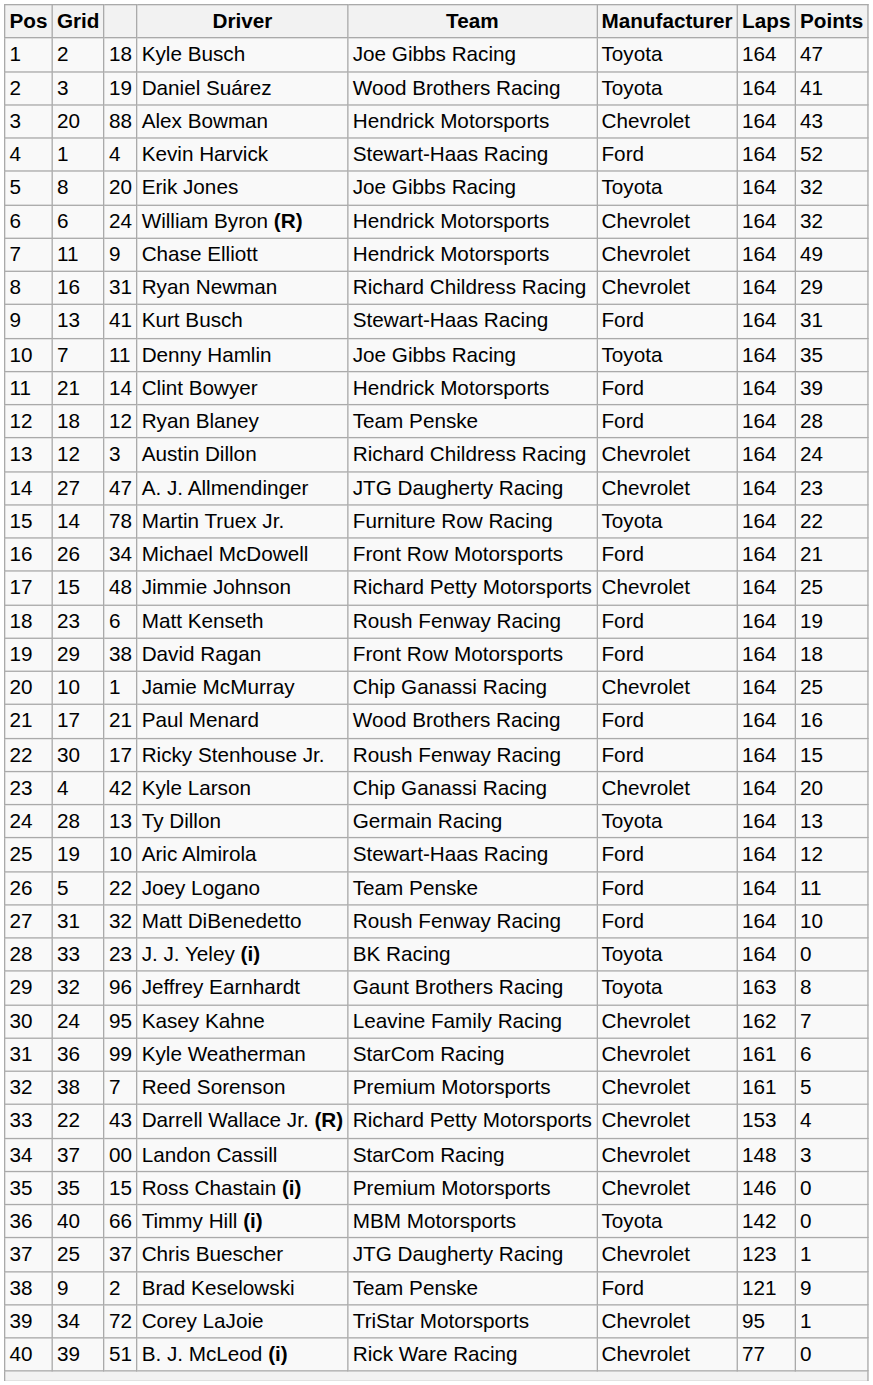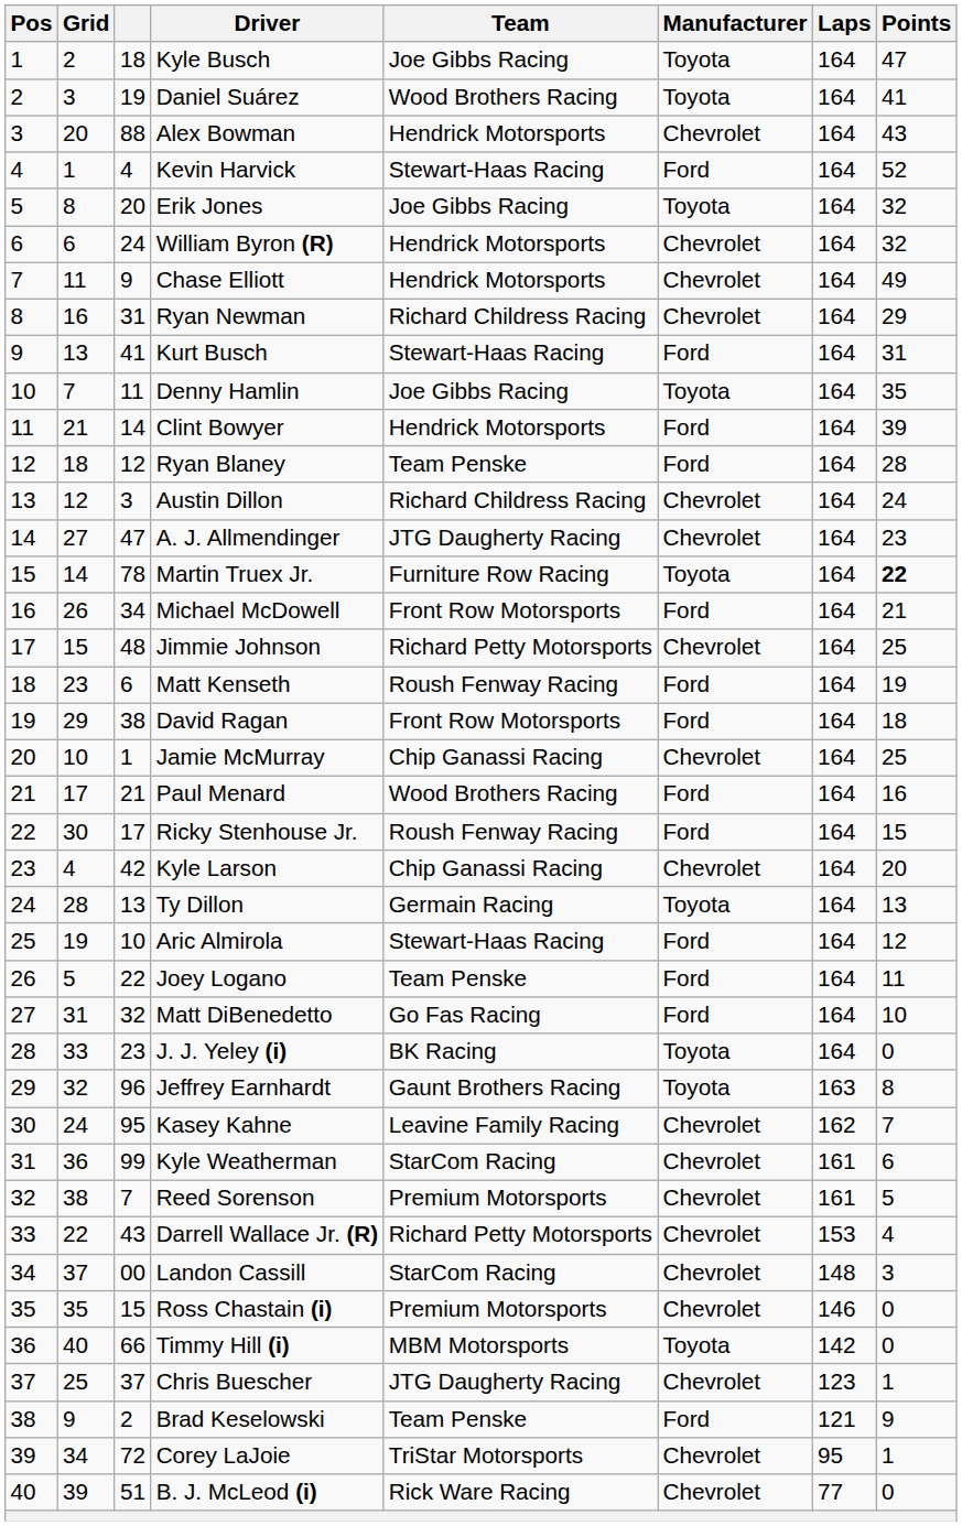 <table class="wikitable" style="font-size:98%">
 <tr>
 <th>Pos</th>
 <th>Grid</th>
 <th></th>
 <th>Driver</th>
 <th>Team</th>
 <th>Manufacturer</th>
 <th>Laps</th>
 <th>Points</th>
 </tr>
 <tr>
 <td>1</td>
 <td>2</td>
 <td>18</td>
 <td>Kyle Busch</td>
 <td>Joe Gibbs Racing</td>
 <td>Toyota</td>
 <td>164</td>
 <td>47</td>
 </tr>
 <tr>
 <td>2</td>
 <td>3</td>
 <td>19</td>
 <td>Daniel Suárez</td>
 <td>Wood Brothers Racing</td>
 <td>Toyota</td>
 <td>164</td>
 <td>41</td>
 </tr>
 <tr>
 <td>3</td>
 <td>20</td>
 <td>88</td>
 <td>Alex Bowman</td>
 <td>Hendrick Motorsports</td>
 <td>Chevrolet</td>
 <td>164</td>
 <td>43</td>
 </tr>
 <tr>
 <td>4</td>
 <td>1</td>
 <td>4</td>
 <td>Kevin Harvick</td>
 <td>Stewart-Haas Racing</td>
 <td>Ford</td>
 <td>164</td>
 <td>52</td>
 </tr>
 <tr>
 <td>5</td>
 <td>8</td>
 <td>20</td>
 <td>Erik Jones</td>
 <td>Joe Gibbs Racing</td>
 <td>Toyota</td>
 <td>164</td>
 <td>32</td>
 </tr>
 <tr>
 <td>6</td>
 <td>6</td>
 <td>24</td>
 <td>William Byron <strong>(R)</strong></td>
 <td>Hendrick Motorsports</td>
 <td>Chevrolet</td>
 <td>164</td>
 <td>32</td>
 </tr>
 <tr>
 <td>7</td>
 <td>11</td>
 <td>9</td>
 <td>Chase Elliott</td>
 <td>Hendrick Motorsports</td>
 <td>Chevrolet</td>
 <td>164</td>
 <td>49</td>
 </tr>
 <tr>
 <td>8</td>
 <td>16</td>
 <td>31</td>
 <td>Ryan Newman</td>
 <td>Richard Childress Racing</td>
 <td>Chevrolet</td>
 <td>164</td>
 <td>29</td>
 </tr>
 <tr>
 <td>9</td>
 <td>13</td>
 <td>41</td>
 <td>Kurt Busch</td>
 <td>Stewart-Haas Racing</td>
 <td>Ford</td>
 <td>164</td>
 <td>31</td>
 </tr>
 <tr>
 <td>10</td>
 <td>7</td>
 <td>11</td>
 <td>Denny Hamlin</td>
 <td>Joe Gibbs Racing</td>
 <td>Toyota</td>
 <td>164</td>
 <td>35</td>
 </tr>
 <tr>
 <td>11</td>
 <td>21</td>
 <td>14</td>
 <td>Clint Bowyer</td>
 <td>Hendrick Motorsports</td>
 <td>Ford</td>
 <td>164</td>
 <td>39</td>
 </tr>
 <tr>
 <td>12</td>
 <td>18</td>
 <td>12</td>
 <td>Ryan Blaney</td>
 <td>Team Penske</td>
 <td>Ford</td>
 <td>164</td>
 <td>28</td>
 </tr>
 <tr>
 <td>13</td>
 <td>12</td>
 <td>3</td>
 <td>Austin Dillon</td>
 <td>Richard Childress Racing</td>
 <td>Chevrolet</td>
 <td>164</td>
 <td>24</td>
 </tr>
 <tr>
 <td>14</td>
 <td>27</td>
 <td>47</td>
 <td>A. J. Allmendinger</td>
 <td>JTG Daugherty Racing</td>
 <td>Chevrolet</td>
 <td>164</td>
 <td>23</td>
 </tr>
 <tr>
 <td>15</td>
 <td>14</td>
 <td>78</td>
 <td>Martin Truex Jr.</td>
 <td>Furniture Row Racing</td>
 <td>Toyota</td>
 <td>164</td>
-<td>22</td>
+<td><strong>22</strong></td>
 </tr>
 <tr>
 <td>16</td>
 <td>26</td>
 <td>34</td>
 <td>Michael McDowell</td>
 <td>Front Row Motorsports</td>
 <td>Ford</td>
 <td>164</td>
 <td>21</td>
 </tr>
 <tr>
 <td>17</td>
 <td>15</td>
 <td>48</td>
 <td>Jimmie Johnson</td>
 <td>Richard Petty Motorsports</td>
 <td>Chevrolet</td>
 <td>164</td>
 <td>25</td>
 </tr>
 <tr>
 <td>18</td>
 <td>23</td>
 <td>6</td>
 <td>Matt Kenseth</td>
 <td>Roush Fenway Racing</td>
 <td>Ford</td>
 <td>164</td>
 <td>19</td>
 </tr>
 <tr>
 <td>19</td>
 <td>29</td>
 <td>38</td>
 <td>David Ragan</td>
 <td>Front Row Motorsports</td>
 <td>Ford</td>
 <td>164</td>
 <td>18</td>
 </tr>
 <tr>
 <td>20</td>
 <td>10</td>
 <td>1</td>
 <td>Jamie McMurray</td>
 <td>Chip Ganassi Racing</td>
 <td>Chevrolet</td>
 <td>164</td>
 <td>25</td>
 </tr>
 <tr>
 <td>21</td>
 <td>17</td>
 <td>21</td>
 <td>Paul Menard</td>
 <td>Wood Brothers Racing</td>
 <td>Ford</td>
 <td>164</td>
 <td>16</td>
 </tr>
 <tr>
 <td>22</td>
 <td>30</td>
 <td>17</td>
 <td>Ricky Stenhouse Jr.</td>
 <td>Roush Fenway Racing</td>
 <td>Ford</td>
 <td>164</td>
 <td>15</td>
 </tr>
 <tr>
 <td>23</td>
 <td>4</td>
 <td>42</td>
 <td>Kyle Larson</td>
 <td>Chip Ganassi Racing</td>
 <td>Chevrolet</td>
 <td>164</td>
 <td>20</td>
 </tr>
 <tr>
 <td>24</td>
 <td>28</td>
 <td>13</td>
 <td>Ty Dillon</td>
 <td>Germain Racing</td>
 <td>Toyota</td>
 <td>164</td>
 <td>13</td>
 </tr>
 <tr>
 <td>25</td>
 <td>19</td>
 <td>10</td>
 <td>Aric Almirola</td>
 <td>Stewart-Haas Racing</td>
 <td>Ford</td>
 <td>164</td>
 <td>12</td>
 </tr>
 <tr>
 <td>26</td>
 <td>5</td>
 <td>22</td>
 <td>Joey Logano</td>
 <td>Team Penske</td>
 <td>Ford</td>
 <td>164</td>
 <td>11</td>
 </tr>
 <tr>
 <td>27</td>
 <td>31</td>
 <td>32</td>
 <td>Matt DiBenedetto</td>
-<td>Roush Fenway Racing</td>
+<td>Go Fas Racing</td>
 <td>Ford</td>
 <td>164</td>
 <td>10</td>
 </tr>
 <tr>
 <td>28</td>
 <td>33</td>
 <td>23</td>
 <td>J. J. Yeley <strong>(i)</strong></td>
 <td>BK Racing</td>
 <td>Toyota</td>
 <td>164</td>
 <td>0</td>
 </tr>
 <tr>
 <td>29</td>
 <td>32</td>
 <td>96</td>
 <td>Jeffrey Earnhardt</td>
 <td>Gaunt Brothers Racing</td>
 <td>Toyota</td>
 <td>163</td>
 <td>8</td>
 </tr>
 <tr>
 <td>30</td>
 <td>24</td>
 <td>95</td>
 <td>Kasey Kahne</td>
 <td>Leavine Family Racing</td>
 <td>Chevrolet</td>
 <td>162</td>
 <td>7</td>
 </tr>
 <tr>
 <td>31</td>
 <td>36</td>
 <td>99</td>
 <td>Kyle Weatherman</td>
 <td>StarCom Racing</td>
 <td>Chevrolet</td>
 <td>161</td>
 <td>6</td>
 </tr>
 <tr>
 <td>32</td>
 <td>38</td>
 <td>7</td>
 <td>Reed Sorenson</td>
 <td>Premium Motorsports</td>
 <td>Chevrolet</td>
 <td>161</td>
 <td>5</td>
 </tr>
 <tr>
 <td>33</td>
 <td>22</td>
 <td>43</td>
 <td>Darrell Wallace Jr. <strong>(R)</strong></td>
 <td>Richard Petty Motorsports</td>
 <td>Chevrolet</td>
 <td>153</td>
 <td>4</td>
 </tr>
 <tr>
 <td>34</td>
 <td>37</td>
 <td>00</td>
 <td>Landon Cassill</td>
 <td>StarCom Racing</td>
 <td>Chevrolet</td>
 <td>148</td>
 <td>3</td>
 </tr>
 <tr>
 <td>35</td>
 <td>35</td>
 <td>15</td>
 <td>Ross Chastain <strong>(i)</strong></td>
 <td>Premium Motorsports</td>
 <td>Chevrolet</td>
 <td>146</td>
 <td>0</td>
 </tr>
 <tr>
 <td>36</td>
 <td>40</td>
 <td>66</td>
 <td>Timmy Hill <strong>(i)</strong></td>
 <td>MBM Motorsports</td>
 <td>Toyota</td>
 <td>142</td>
 <td>0</td>
 </tr>
 <tr>
 <td>37</td>
 <td>25</td>
 <td>37</td>
 <td>Chris Buescher</td>
 <td>JTG Daugherty Racing</td>
 <td>Chevrolet</td>
 <td>123</td>
 <td>1</td>
 </tr>
 <tr>
 <td>38</td>
 <td>9</td>
 <td>2</td>
 <td>Brad Keselowski</td>
 <td>Team Penske</td>
 <td>Ford</td>
 <td>121</td>
 <td>9</td>
 </tr>
 <tr>
 <td>39</td>
 <td>34</td>
 <td>72</td>
 <td>Corey LaJoie</td>
 <td>TriStar Motorsports</td>
 <td>Chevrolet</td>
 <td>95</td>
 <td>1</td>
 </tr>
 <tr>
 <td>40</td>
 <td>39</td>
 <td>51</td>
 <td>B. J. McLeod <strong>(i)</strong></td>
 <td>Rick Ware Racing</td>
 <td>Chevrolet</td>
 <td>77</td>
 <td>0</td>
 </tr>
 <tr>
 <th colspan="8"></th>
 </tr>
 </table>
